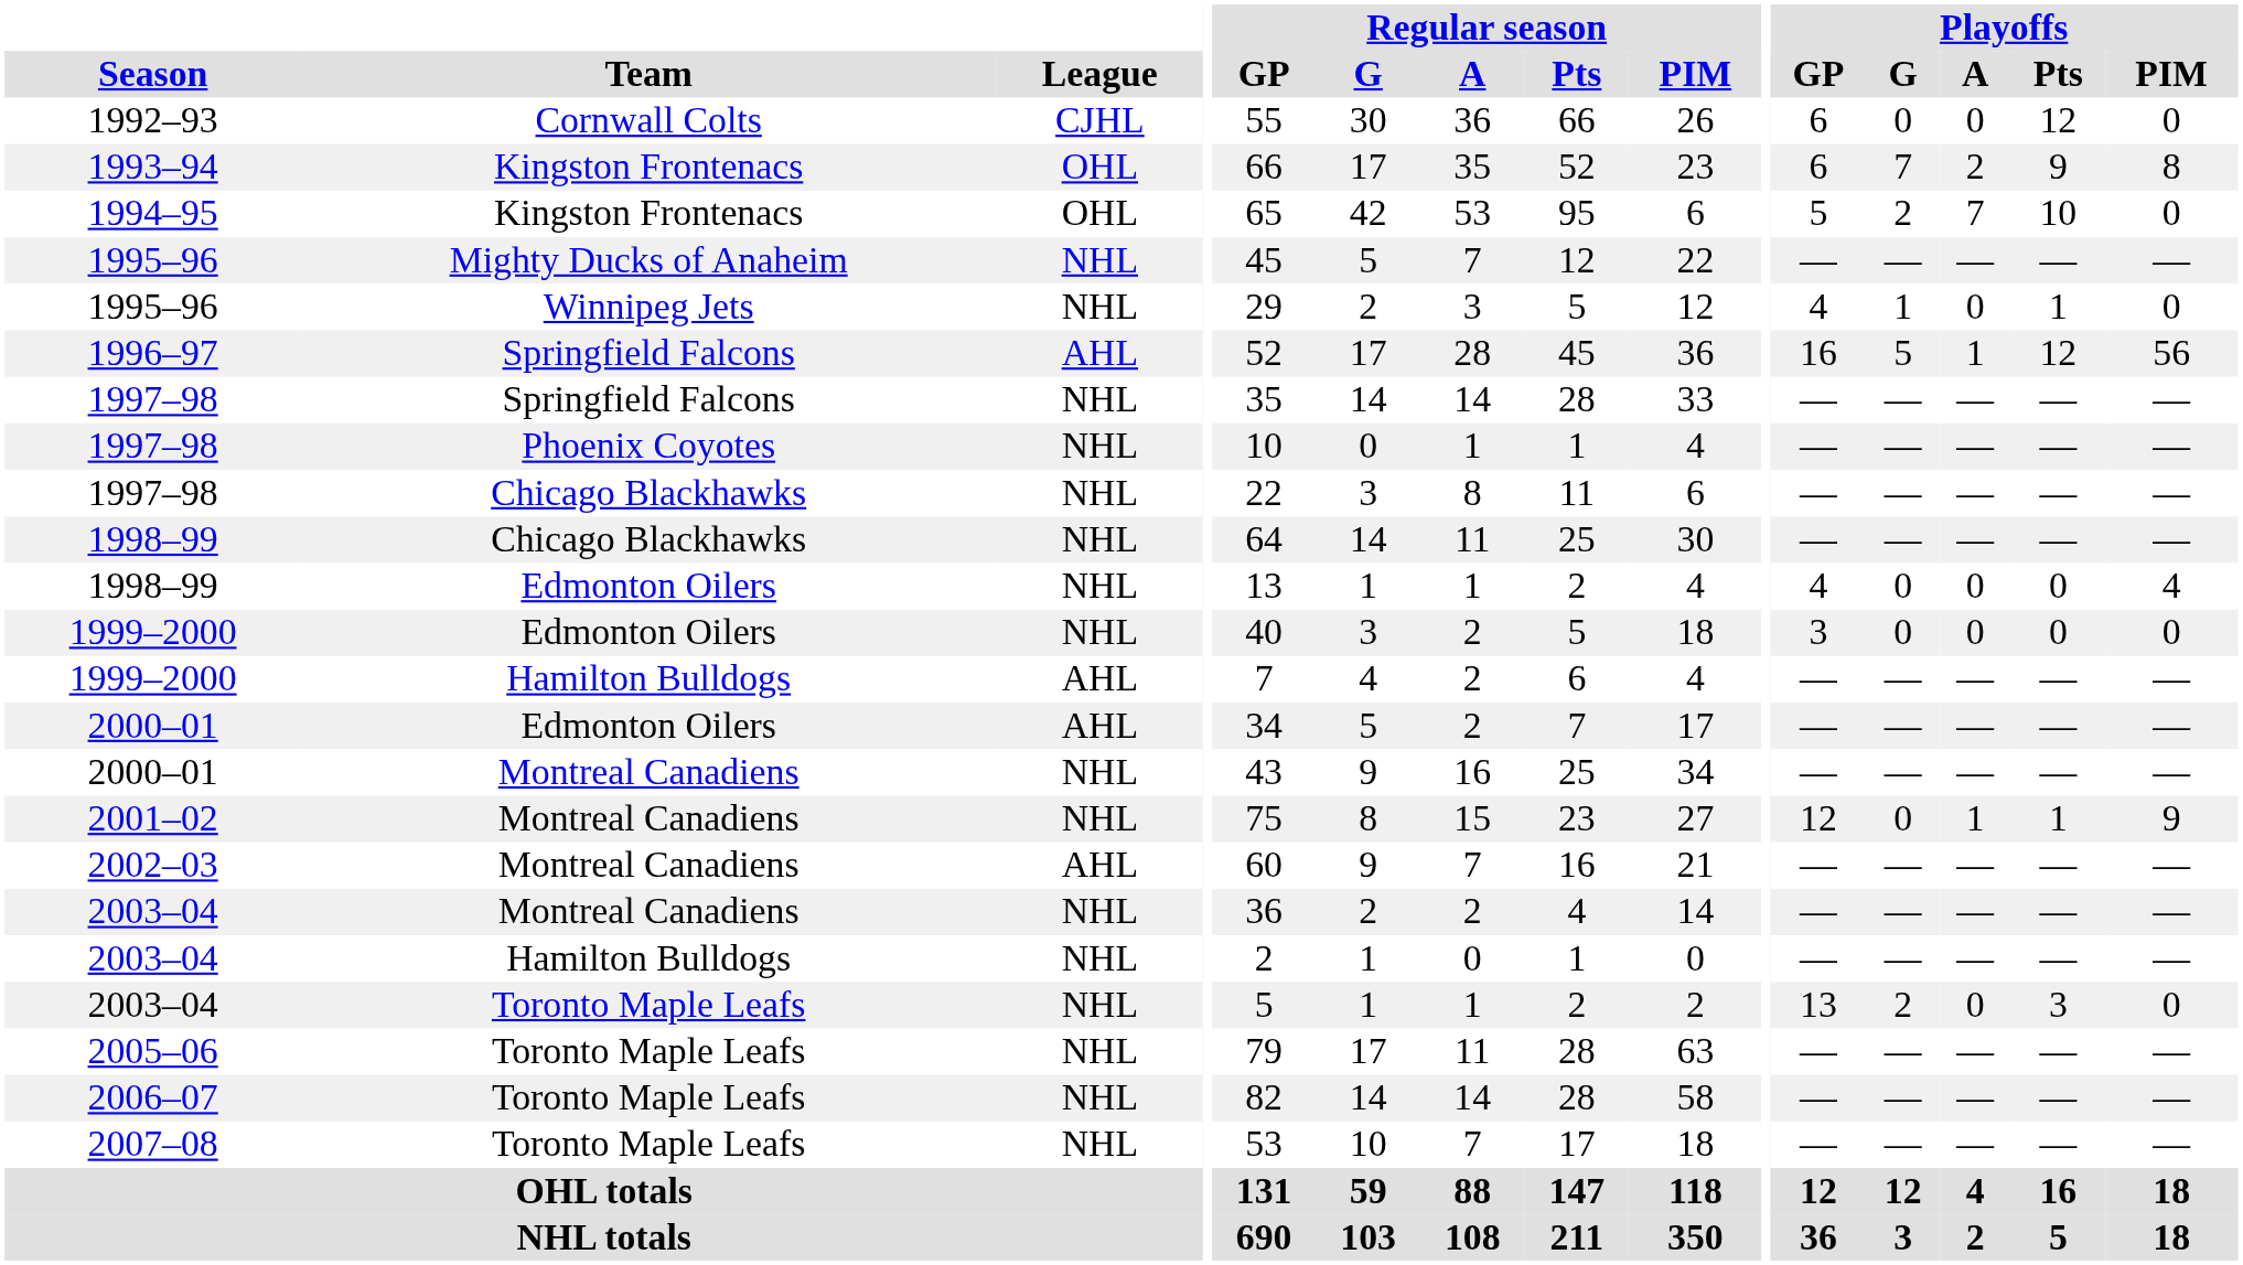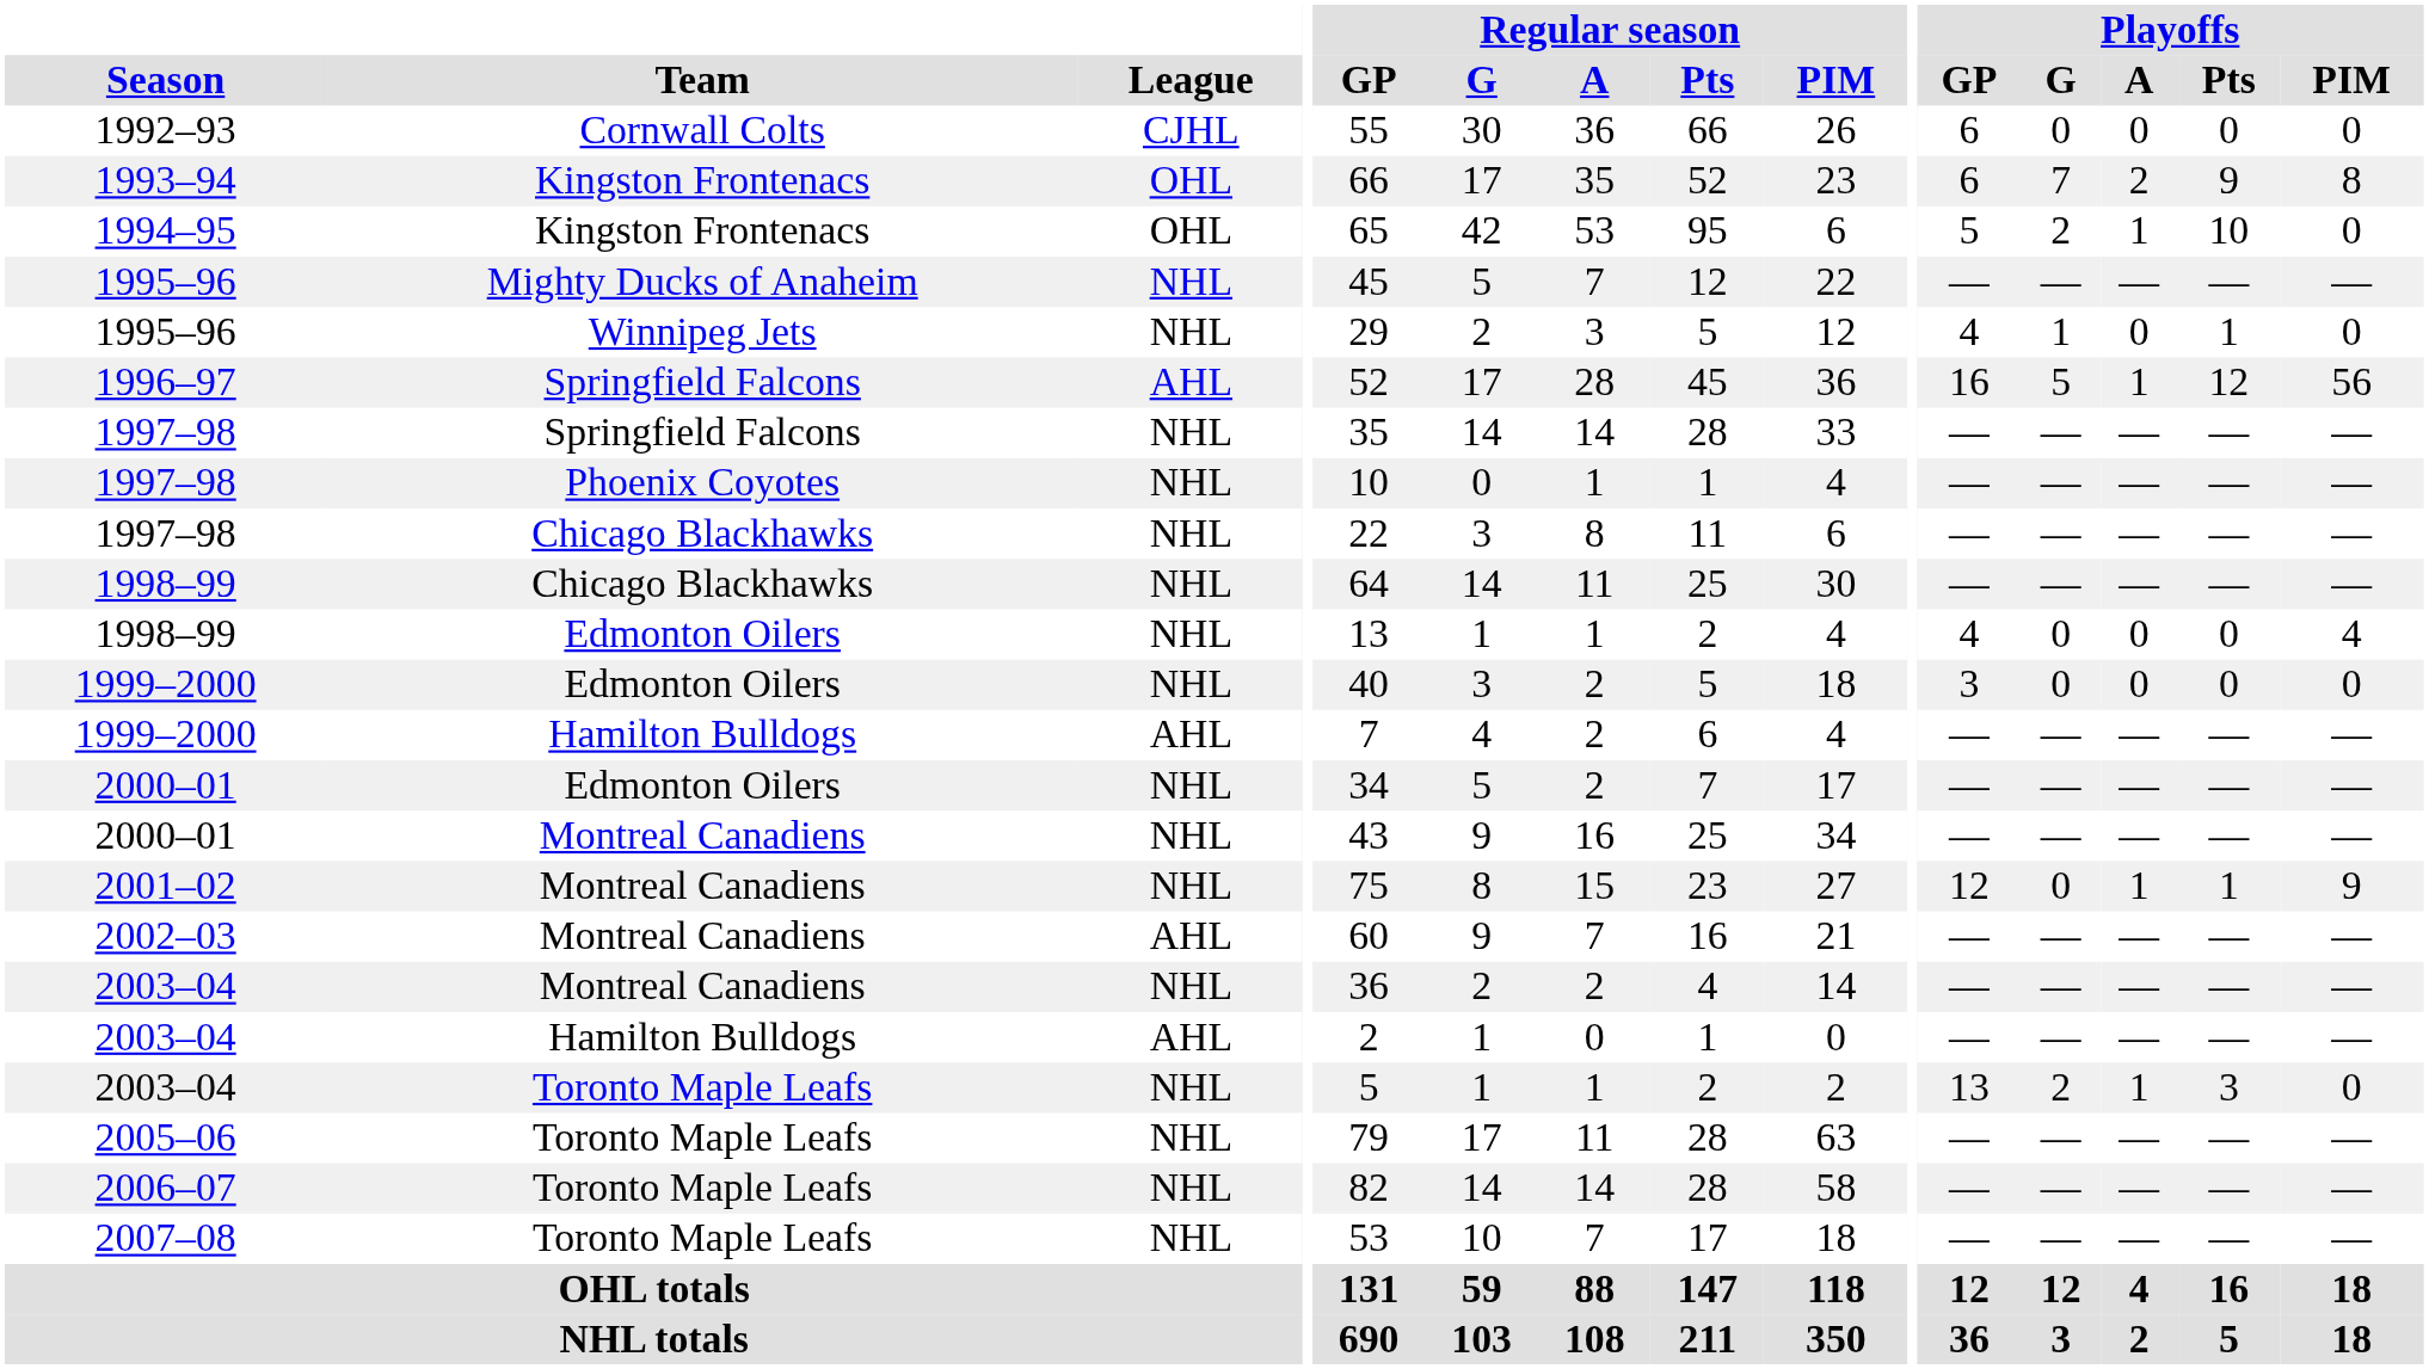 <table border="0" cellpadding="1" cellspacing="0" style="text-align:center; width:60em">
 <tr bgcolor="#e0e0e0">
 <th colspan="3" bgcolor="#ffffff"></th>
 <th rowspan="99" bgcolor="#ffffff"></th>
 <th colspan="5"><a href='#'>Regular season</a></th>
 <th rowspan="99" bgcolor="#ffffff"></th>
 <th colspan="5"><a href='#'>Playoffs</a></th>
 </tr>
 <tr bgcolor="#e0e0e0">
 <th><a href='#'>Season</a></th>
 <th>Team</th>
 <th>League</th>
 <th>GP</th>
 <th><a href='#'>G</a></th>
 <th><a href='#'>A</a></th>
 <th><a href='#'>Pts</a></th>
 <th><a href='#'>PIM</a></th>
 <th>GP</th>
 <th>G</th>
 <th>A</th>
 <th>Pts</th>
 <th>PIM</th>
 </tr>
 <tr>
 <td>1992–93</td>
 <td><a href='#'>Cornwall Colts</a></td>
 <td><a href='#'>CJHL</a></td>
 <td>55</td>
 <td>30</td>
 <td>36</td>
 <td>66</td>
 <td>26</td>
 <td>6</td>
 <td>0</td>
 <td>0</td>
-<td>12</td>
+<td>0</td>
 <td>0</td>
 </tr>
 <tr bgcolor="#f0f0f0">
 <td><a href='#'>1993–94</a></td>
 <td><a href='#'>Kingston Frontenacs</a></td>
 <td><a href='#'>OHL</a></td>
 <td>66</td>
 <td>17</td>
 <td>35</td>
 <td>52</td>
 <td>23</td>
 <td>6</td>
 <td>7</td>
 <td>2</td>
 <td>9</td>
 <td>8</td>
 </tr>
 <tr>
 <td><a href='#'>1994–95</a></td>
 <td>Kingston Frontenacs</td>
 <td>OHL</td>
 <td>65</td>
 <td>42</td>
 <td>53</td>
 <td>95</td>
 <td>6</td>
 <td>5</td>
 <td>2</td>
-<td>7</td>
+<td>1</td>
 <td>10</td>
 <td>0</td>
 </tr>
 <tr bgcolor="#f0f0f0">
 <td><a href='#'>1995–96</a></td>
 <td><a href='#'>Mighty Ducks of Anaheim</a></td>
 <td><a href='#'>NHL</a></td>
 <td>45</td>
 <td>5</td>
 <td>7</td>
 <td>12</td>
 <td>22</td>
 <td>—</td>
 <td>—</td>
 <td>—</td>
 <td>—</td>
 <td>—</td>
 </tr>
 <tr>
 <td>1995–96</td>
 <td><a href='#'>Winnipeg Jets</a></td>
 <td>NHL</td>
 <td>29</td>
 <td>2</td>
 <td>3</td>
 <td>5</td>
 <td>12</td>
 <td>4</td>
 <td>1</td>
 <td>0</td>
 <td>1</td>
 <td>0</td>
 </tr>
 <tr bgcolor="#f0f0f0">
 <td><a href='#'>1996–97</a></td>
 <td><a href='#'>Springfield Falcons</a></td>
 <td><a href='#'>AHL</a></td>
 <td>52</td>
 <td>17</td>
 <td>28</td>
 <td>45</td>
 <td>36</td>
 <td>16</td>
 <td>5</td>
 <td>1</td>
 <td>12</td>
 <td>56</td>
 </tr>
 <tr>
 <td><a href='#'>1997–98</a></td>
 <td>Springfield Falcons</td>
 <td>NHL</td>
 <td>35</td>
 <td>14</td>
 <td>14</td>
 <td>28</td>
 <td>33</td>
 <td>—</td>
 <td>—</td>
 <td>—</td>
 <td>—</td>
 <td>—</td>
 </tr>
 <tr bgcolor="#f0f0f0">
 <td><a href='#'>1997–98</a></td>
 <td><a href='#'>Phoenix Coyotes</a></td>
 <td>NHL</td>
 <td>10</td>
 <td>0</td>
 <td>1</td>
 <td>1</td>
 <td>4</td>
 <td>—</td>
 <td>—</td>
 <td>—</td>
 <td>—</td>
 <td>—</td>
 </tr>
 <tr>
 <td>1997–98</td>
 <td><a href='#'>Chicago Blackhawks</a></td>
 <td>NHL</td>
 <td>22</td>
 <td>3</td>
 <td>8</td>
 <td>11</td>
 <td>6</td>
 <td>—</td>
 <td>—</td>
 <td>—</td>
 <td>—</td>
 <td>—</td>
 </tr>
 <tr bgcolor="#f0f0f0">
 <td><a href='#'>1998–99</a></td>
 <td>Chicago Blackhawks</td>
 <td>NHL</td>
 <td>64</td>
 <td>14</td>
 <td>11</td>
 <td>25</td>
 <td>30</td>
 <td>—</td>
 <td>—</td>
 <td>—</td>
 <td>—</td>
 <td>—</td>
 </tr>
 <tr>
 <td>1998–99</td>
 <td><a href='#'>Edmonton Oilers</a></td>
 <td>NHL</td>
 <td>13</td>
 <td>1</td>
 <td>1</td>
 <td>2</td>
 <td>4</td>
 <td>4</td>
 <td>0</td>
 <td>0</td>
 <td>0</td>
 <td>4</td>
 </tr>
 <tr bgcolor="#f0f0f0">
 <td><a href='#'>1999–2000</a></td>
 <td>Edmonton Oilers</td>
 <td>NHL</td>
 <td>40</td>
 <td>3</td>
 <td>2</td>
 <td>5</td>
 <td>18</td>
 <td>3</td>
 <td>0</td>
 <td>0</td>
 <td>0</td>
 <td>0</td>
 </tr>
 <tr>
 <td><a href='#'>1999–2000</a></td>
 <td><a href='#'>Hamilton Bulldogs</a></td>
 <td>AHL</td>
 <td>7</td>
 <td>4</td>
 <td>2</td>
 <td>6</td>
 <td>4</td>
 <td>—</td>
 <td>—</td>
 <td>—</td>
 <td>—</td>
 <td>—</td>
 </tr>
 <tr bgcolor="#f0f0f0">
 <td><a href='#'>2000–01</a></td>
 <td>Edmonton Oilers</td>
-<td>AHL</td>
+<td>NHL</td>
 <td>34</td>
 <td>5</td>
 <td>2</td>
 <td>7</td>
 <td>17</td>
 <td>—</td>
 <td>—</td>
 <td>—</td>
 <td>—</td>
 <td>—</td>
 </tr>
 <tr>
 <td>2000–01</td>
 <td><a href='#'>Montreal Canadiens</a></td>
 <td>NHL</td>
 <td>43</td>
 <td>9</td>
 <td>16</td>
 <td>25</td>
 <td>34</td>
 <td>—</td>
 <td>—</td>
 <td>—</td>
 <td>—</td>
 <td>—</td>
 </tr>
 <tr bgcolor="#f0f0f0">
 <td><a href='#'>2001–02</a></td>
 <td>Montreal Canadiens</td>
 <td>NHL</td>
 <td>75</td>
 <td>8</td>
 <td>15</td>
 <td>23</td>
 <td>27</td>
 <td>12</td>
 <td>0</td>
 <td>1</td>
 <td>1</td>
 <td>9</td>
 </tr>
 <tr>
 <td><a href='#'>2002–03</a></td>
 <td>Montreal Canadiens</td>
 <td>AHL</td>
 <td>60</td>
 <td>9</td>
 <td>7</td>
 <td>16</td>
 <td>21</td>
 <td>—</td>
 <td>—</td>
 <td>—</td>
 <td>—</td>
 <td>—</td>
 </tr>
 <tr bgcolor="#f0f0f0">
 <td><a href='#'>2003–04</a></td>
 <td>Montreal Canadiens</td>
 <td>NHL</td>
 <td>36</td>
 <td>2</td>
 <td>2</td>
 <td>4</td>
 <td>14</td>
 <td>—</td>
 <td>—</td>
 <td>—</td>
 <td>—</td>
 <td>—</td>
 </tr>
 <tr>
 <td><a href='#'>2003–04</a></td>
 <td>Hamilton Bulldogs</td>
-<td>NHL</td>
+<td>AHL</td>
 <td>2</td>
 <td>1</td>
 <td>0</td>
 <td>1</td>
 <td>0</td>
 <td>—</td>
 <td>—</td>
 <td>—</td>
 <td>—</td>
 <td>—</td>
 </tr>
 <tr bgcolor="#f0f0f0">
 <td>2003–04</td>
 <td><a href='#'>Toronto Maple Leafs</a></td>
 <td>NHL</td>
 <td>5</td>
 <td>1</td>
 <td>1</td>
 <td>2</td>
 <td>2</td>
 <td>13</td>
 <td>2</td>
-<td>0</td>
+<td>1</td>
 <td>3</td>
 <td>0</td>
 </tr>
 <tr>
 <td><a href='#'>2005–06</a></td>
 <td>Toronto Maple Leafs</td>
 <td>NHL</td>
 <td>79</td>
 <td>17</td>
 <td>11</td>
 <td>28</td>
 <td>63</td>
 <td>—</td>
 <td>—</td>
 <td>—</td>
 <td>—</td>
 <td>—</td>
 </tr>
 <tr bgcolor="#f0f0f0">
 <td><a href='#'>2006–07</a></td>
 <td>Toronto Maple Leafs</td>
 <td>NHL</td>
 <td>82</td>
 <td>14</td>
 <td>14</td>
 <td>28</td>
 <td>58</td>
 <td>—</td>
 <td>—</td>
 <td>—</td>
 <td>—</td>
 <td>—</td>
 </tr>
 <tr>
 <td><a href='#'>2007–08</a></td>
 <td>Toronto Maple Leafs</td>
 <td>NHL</td>
 <td>53</td>
 <td>10</td>
 <td>7</td>
 <td>17</td>
 <td>18</td>
 <td>—</td>
 <td>—</td>
 <td>—</td>
 <td>—</td>
 <td>—</td>
 </tr>
 <tr bgcolor="#e0e0e0">
 <th colspan="3">OHL totals</th>
 <th>131</th>
 <th>59</th>
 <th>88</th>
 <th>147</th>
 <th>118</th>
 <th>12</th>
 <th>12</th>
 <th>4</th>
 <th>16</th>
 <th>18</th>
 </tr>
 <tr bgcolor="#e0e0e0">
 <th colspan="3">NHL totals</th>
 <th>690</th>
 <th>103</th>
 <th>108</th>
 <th>211</th>
 <th>350</th>
 <th>36</th>
 <th>3</th>
 <th>2</th>
 <th>5</th>
 <th>18</th>
 </tr>
 </table>
